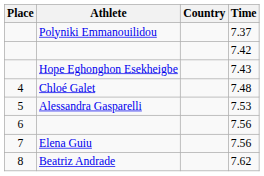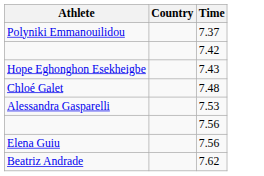 <table class="wikitable">
 <tr>
-<th>Place</th>
 <th>Athlete</th>
 <th>Country</th>
 <th>Time</th>
 </tr>
 <tr>
-<td align=center></td>
 <td><a href='#'>Polyniki Emmanouilidou</a></td>
 <td></td>
 <td>7.37</td>
 </tr>
 <tr>
-<td align=center></td>
 <td></td>
 <td></td>
 <td>7.42</td>
 </tr>
 <tr>
-<td align=center></td>
 <td><a href='#'>Hope Eghonghon Esekheigbe</a></td>
 <td></td>
 <td>7.43</td>
 </tr>
 <tr>
-<td align=center>4</td>
 <td><a href='#'>Chloé Galet</a></td>
 <td></td>
 <td>7.48</td>
 </tr>
 <tr>
-<td align=center>5</td>
 <td><a href='#'>Alessandra Gasparelli</a></td>
 <td></td>
 <td>7.53</td>
 </tr>
 <tr>
-<td align=center>6</td>
 <td></td>
 <td></td>
 <td>7.56</td>
 </tr>
 <tr>
-<td align=center>7</td>
 <td><a href='#'>Elena Guiu</a></td>
 <td></td>
 <td>7.56</td>
 </tr>
 <tr>
-<td align=center>8</td>
 <td><a href='#'>Beatriz Andrade</a></td>
 <td></td>
 <td>7.62</td>
 </tr>
 </table>
